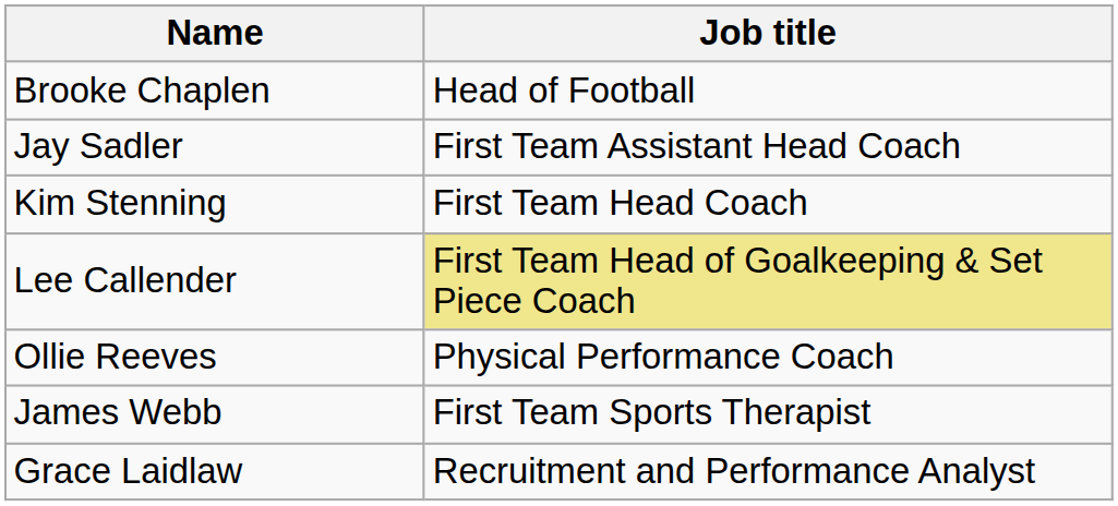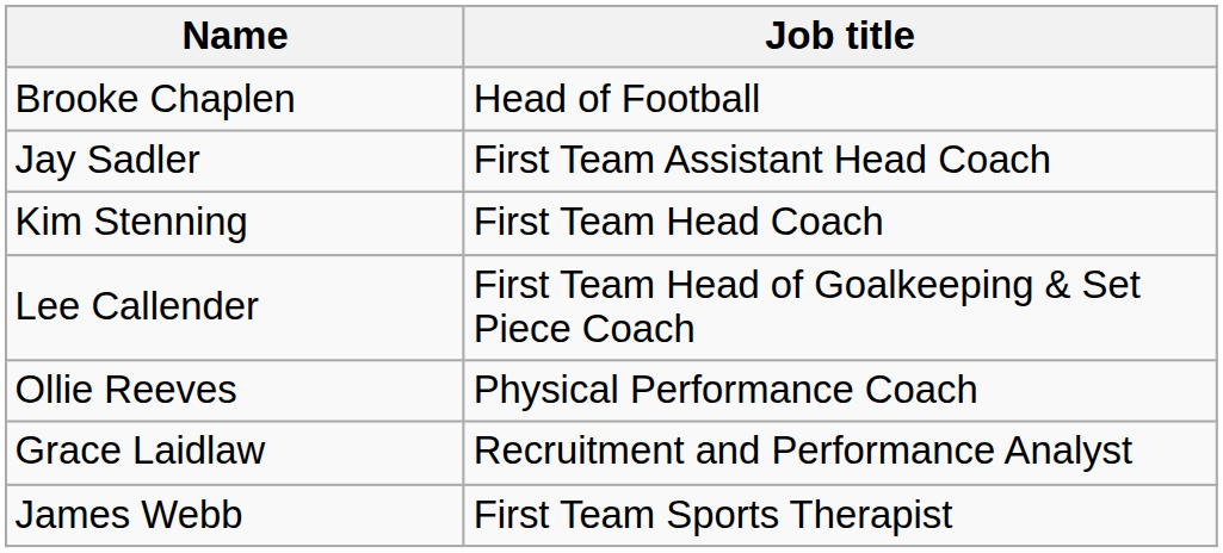 <table class="wikitable">
 <tr>
 <th width=180>Name</th>
 <th width=300><strong>Job title</strong></th>
 </tr>
 <tr>
 <td> Brooke Chaplen</td>
 <td>Head of Football</td>
 </tr>
 <tr>
 <td> Jay Sadler</td>
 <td>First Team Assistant Head Coach</td>
 </tr>
 <tr>
 <td> Kim Stenning</td>
 <td>First Team Head Coach</td>
 </tr>
 <tr>
 <td> Lee Callender</td>
-<td style="background: khaki;">First Team Head of Goalkeeping & Set Piece Coach</td>
+<td>First Team Head of Goalkeeping & Set Piece Coach</td>
 </tr>
 <tr>
 <td> Ollie Reeves</td>
 <td>Physical Performance Coach</td>
 </tr>
 <tr>
+<td> Grace Laidlaw</td>
+<td>Recruitment and Performance Analyst</td>
+</tr>
+<tr>
 <td> James Webb</td>
 <td>First Team Sports Therapist</td>
 </tr>
-<tr>
-<td> Grace Laidlaw</td>
-<td>Recruitment and Performance Analyst</td>
-</tr>
 </table>
